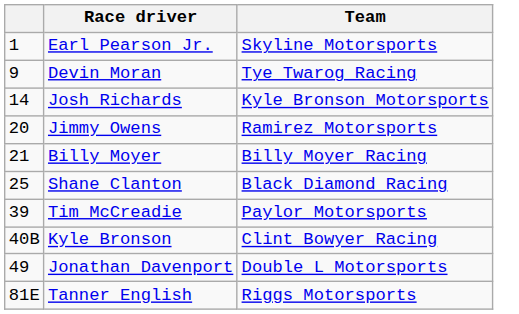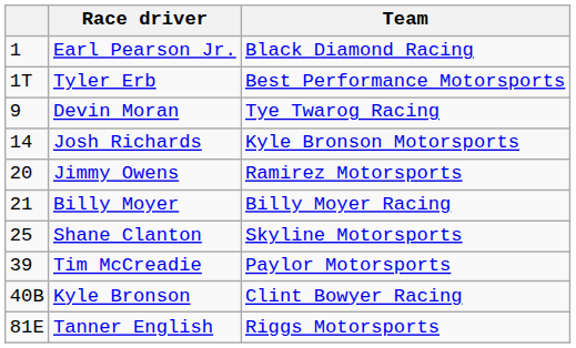 <table class="wikitable" style="font-size: 95%;">
 <tr>
 <th></th>
 <th>Race driver</th>
 <th>Team</th>
 </tr>
 <tr>
 <td>1</td>
 <td><a href='#'>Earl Pearson Jr.</a></td>
-<td><a href='#'>Skyline Motorsports</a></td>
+<td><a href='#'>Black Diamond Racing</a></td>
+</tr>
+<tr>
+<td>1T</td>
+<td><a href='#'>Tyler Erb</a></td>
+<td><a href='#'>Best Performance Motorsports</a></td>
 </tr>
 <tr>
 <td>9</td>
 <td><a href='#'>Devin Moran</a></td>
 <td><a href='#'>Tye Twarog Racing</a></td>
 </tr>
 <tr>
 <td>14</td>
 <td><a href='#'>Josh Richards</a></td>
 <td><a href='#'>Kyle Bronson Motorsports</a></td>
 </tr>
 <tr>
 <td>20</td>
 <td><a href='#'>Jimmy Owens</a></td>
 <td><a href='#'>Ramirez Motorsports</a></td>
 </tr>
 <tr>
 <td>21</td>
 <td><a href='#'>Billy Moyer</a></td>
 <td><a href='#'>Billy Moyer Racing</a></td>
 </tr>
 <tr>
 <td>25</td>
 <td><a href='#'>Shane Clanton</a></td>
-<td><a href='#'>Black Diamond Racing</a></td>
+<td><a href='#'>Skyline Motorsports</a></td>
 </tr>
 <tr>
 <td>39</td>
 <td><a href='#'>Tim McCreadie</a></td>
 <td><a href='#'>Paylor Motorsports</a></td>
 </tr>
 <tr>
 <td>40B</td>
 <td><a href='#'>Kyle Bronson</a></td>
 <td><a href='#'>Clint Bowyer Racing</a></td>
 </tr>
 <tr>
-<td>49</td>
-<td><a href='#'>Jonathan Davenport</a></td>
-<td><a href='#'>Double L Motorsports</a></td>
-</tr>
-<tr>
 <td>81E</td>
 <td><a href='#'>Tanner English</a></td>
 <td><a href='#'>Riggs Motorsports</a></td>
 </tr>
 </table>
